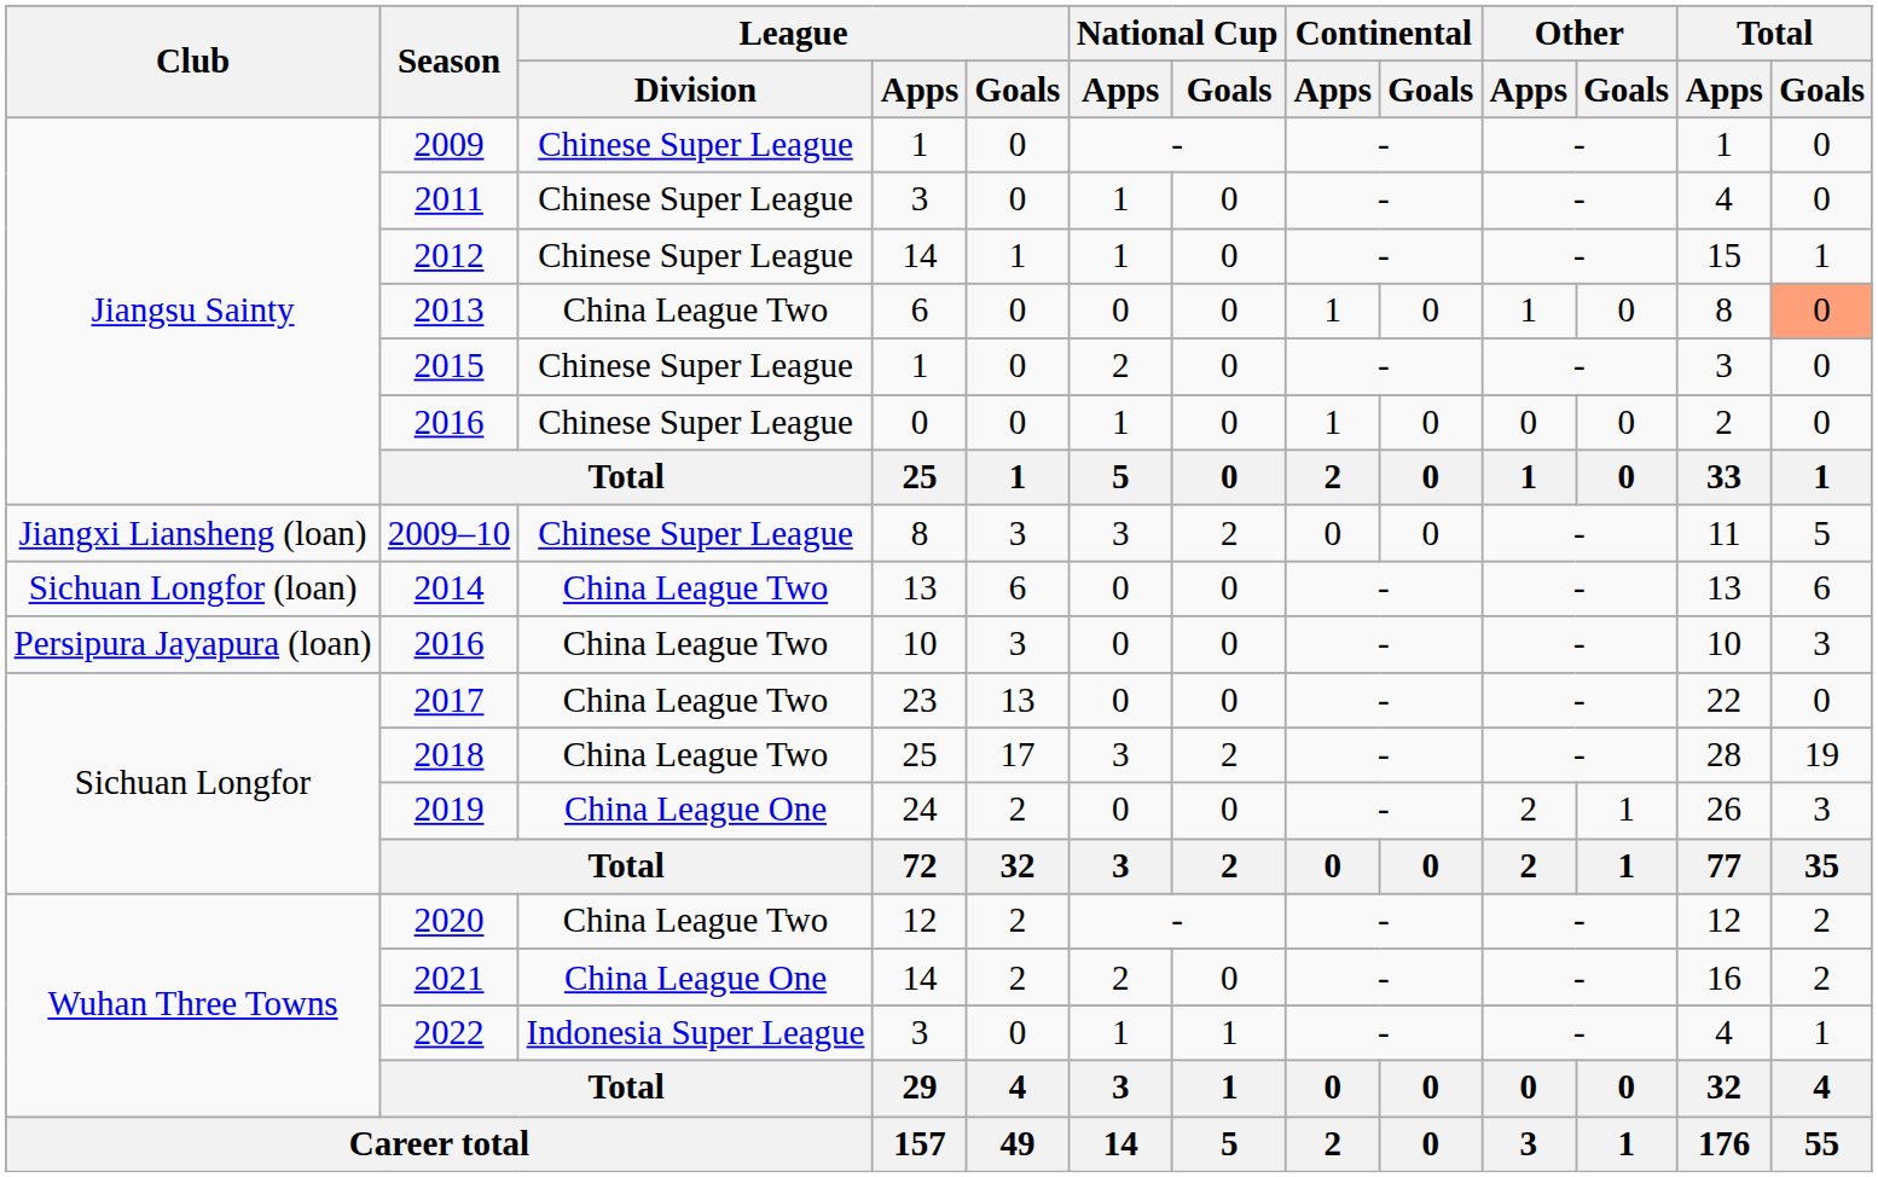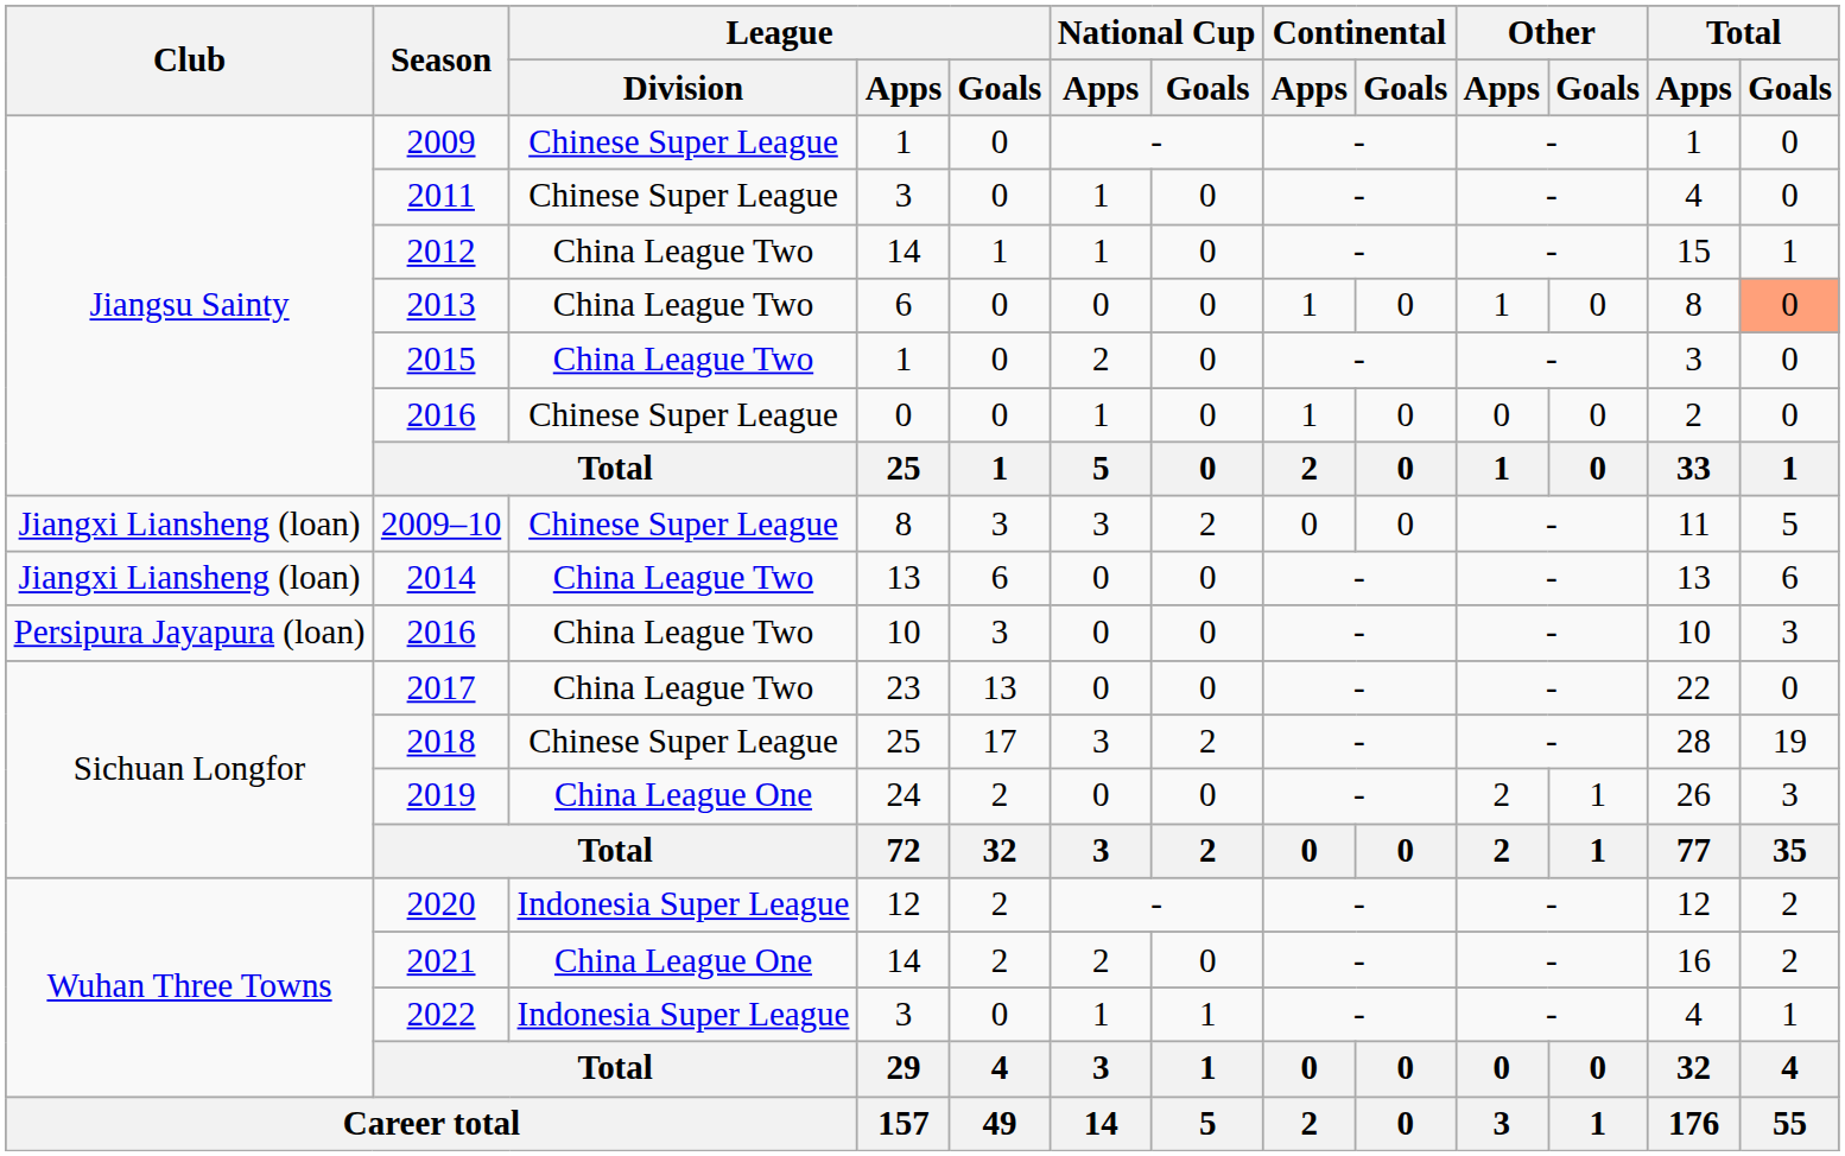 <table class="wikitable" style="text-align: center">
 <tr>
 <th rowspan="2">Club</th>
 <th rowspan="2">Season</th>
 <th colspan="3">League</th>
 <th colspan="2">National Cup</th>
 <th colspan="2">Continental</th>
 <th colspan="2">Other</th>
 <th colspan="2">Total</th>
 </tr>
 <tr>
 <th>Division</th>
 <th>Apps</th>
 <th>Goals</th>
 <th>Apps</th>
 <th>Goals</th>
 <th>Apps</th>
 <th>Goals</th>
 <th>Apps</th>
 <th>Goals</th>
 <th>Apps</th>
 <th>Goals</th>
 </tr>
 <tr>
 <td rowspan=7><a href='#'>Jiangsu Sainty</a></td>
 <td><a href='#'>2009</a></td>
 <td><a href='#'>Chinese Super League</a></td>
 <td>1</td>
 <td>0</td>
 <td colspan="2">-</td>
 <td colspan="2">-</td>
 <td colspan="2">-</td>
 <td>1</td>
 <td>0</td>
 </tr>
 <tr>
 <td><a href='#'>2011</a></td>
 <td>Chinese Super League</td>
 <td>3</td>
 <td>0</td>
 <td>1</td>
 <td>0</td>
 <td colspan="2">-</td>
 <td colspan="2">-</td>
 <td>4</td>
 <td>0</td>
 </tr>
 <tr>
 <td><a href='#'>2012</a></td>
-<td>Chinese Super League</td>
+<td>China League Two</td>
 <td>14</td>
 <td>1</td>
 <td>1</td>
 <td>0</td>
 <td colspan="2">-</td>
 <td colspan="2">-</td>
 <td>15</td>
 <td>1</td>
 </tr>
 <tr>
 <td><a href='#'>2013</a></td>
 <td>China League Two</td>
 <td>6</td>
 <td>0</td>
 <td>0</td>
 <td>0</td>
 <td>1</td>
 <td>0</td>
 <td>1</td>
 <td>0</td>
 <td>8</td>
 <td style="background: lightsalmon;">0</td>
 </tr>
 <tr>
 <td><a href='#'>2015</a></td>
-<td>Chinese Super League</td>
+<td><a href='#'>China League Two</a></td>
 <td>1</td>
 <td>0</td>
 <td>2</td>
 <td>0</td>
 <td colspan="2">-</td>
 <td colspan="2">-</td>
 <td>3</td>
 <td>0</td>
 </tr>
 <tr>
 <td><a href='#'>2016</a></td>
 <td>Chinese Super League</td>
 <td>0</td>
 <td>0</td>
 <td>1</td>
 <td>0</td>
 <td>1</td>
 <td>0</td>
 <td>0</td>
 <td>0</td>
 <td>2</td>
 <td>0</td>
 </tr>
 <tr>
 <th colspan="2"><strong>Total</strong></th>
 <th>25</th>
 <th>1</th>
 <th>5</th>
 <th>0</th>
 <th>2</th>
 <th>0</th>
 <th>1</th>
 <th>0</th>
 <th>33</th>
 <th>1</th>
 </tr>
 <tr>
 <td><a href='#'>Jiangxi Liansheng</a> (loan)</td>
 <td><a href='#'>2009–10</a></td>
 <td><a href='#'>Chinese Super League</a></td>
 <td>8</td>
 <td>3</td>
 <td>3</td>
 <td>2</td>
 <td>0</td>
 <td>0</td>
 <td colspan="2">-</td>
 <td>11</td>
 <td>5</td>
 </tr>
 <tr>
-<td><a href='#'>Sichuan Longfor</a> (loan)</td>
+<td><a href='#'>Jiangxi Liansheng</a> (loan)</td>
 <td><a href='#'>2014</a></td>
 <td><a href='#'>China League Two</a></td>
 <td>13</td>
 <td>6</td>
 <td>0</td>
 <td>0</td>
 <td colspan="2">-</td>
 <td colspan="2">-</td>
 <td>13</td>
 <td>6</td>
 </tr>
 <tr>
 <td><a href='#'>Persipura Jayapura</a> (loan)</td>
 <td><a href='#'>2016</a></td>
 <td>China League Two</td>
 <td>10</td>
 <td>3</td>
 <td>0</td>
 <td>0</td>
 <td colspan="2">-</td>
 <td colspan="2">-</td>
 <td>10</td>
 <td>3</td>
 </tr>
 <tr>
 <td rowspan=4>Sichuan Longfor</td>
 <td><a href='#'>2017</a></td>
 <td>China League Two</td>
 <td>23</td>
 <td>13</td>
 <td>0</td>
 <td>0</td>
 <td colspan="2">-</td>
 <td colspan="2">-</td>
 <td>22</td>
 <td>0</td>
 </tr>
 <tr>
 <td><a href='#'>2018</a></td>
-<td>China League Two</td>
+<td>Chinese Super League</td>
 <td>25</td>
 <td>17</td>
 <td>3</td>
 <td>2</td>
 <td colspan="2">-</td>
 <td colspan="2">-</td>
 <td>28</td>
 <td>19</td>
 </tr>
 <tr>
 <td><a href='#'>2019</a></td>
 <td><a href='#'>China League One</a></td>
 <td>24</td>
 <td>2</td>
 <td>0</td>
 <td>0</td>
 <td colspan="2">-</td>
 <td>2</td>
 <td>1</td>
 <td>26</td>
 <td>3</td>
 </tr>
 <tr>
 <th colspan="2"><strong>Total</strong></th>
 <th>72</th>
 <th>32</th>
 <th>3</th>
 <th>2</th>
 <th>0</th>
 <th>0</th>
 <th>2</th>
 <th>1</th>
 <th>77</th>
 <th>35</th>
 </tr>
 <tr>
 <td rowspan="4"><a href='#'>Wuhan Three Towns</a></td>
 <td><a href='#'>2020</a></td>
-<td>China League Two</td>
+<td><a href='#'>Indonesia Super League</a></td>
 <td>12</td>
 <td>2</td>
 <td colspan="2">-</td>
 <td colspan="2">-</td>
 <td colspan="2">-</td>
 <td>12</td>
 <td>2</td>
 </tr>
 <tr>
 <td><a href='#'>2021</a></td>
 <td><a href='#'>China League One</a></td>
 <td>14</td>
 <td>2</td>
 <td>2</td>
 <td>0</td>
 <td colspan="2">-</td>
 <td colspan="2">-</td>
 <td>16</td>
 <td>2</td>
 </tr>
 <tr>
 <td><a href='#'>2022</a></td>
 <td><a href='#'>Indonesia Super League</a></td>
 <td>3</td>
 <td>0</td>
 <td>1</td>
 <td>1</td>
 <td colspan="2">-</td>
 <td colspan="2">-</td>
 <td>4</td>
 <td>1</td>
 </tr>
 <tr>
 <th colspan=2>Total</th>
 <th>29</th>
 <th>4</th>
 <th>3</th>
 <th>1</th>
 <th>0</th>
 <th>0</th>
 <th>0</th>
 <th>0</th>
 <th>32</th>
 <th>4</th>
 </tr>
 <tr>
 <th colspan=3>Career total</th>
 <th>157</th>
 <th>49</th>
 <th>14</th>
 <th>5</th>
 <th>2</th>
 <th>0</th>
 <th>3</th>
 <th>1</th>
 <th>176</th>
 <th>55</th>
 </tr>
 </table>
